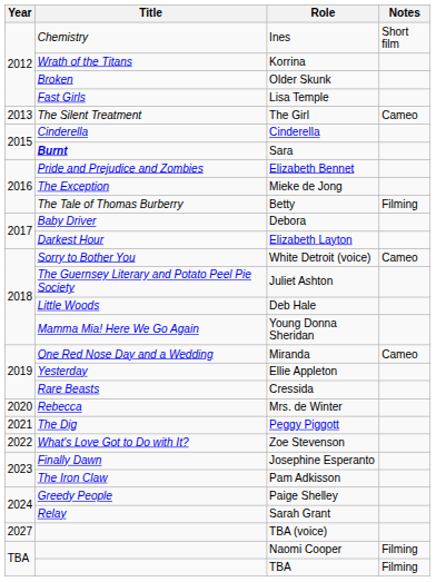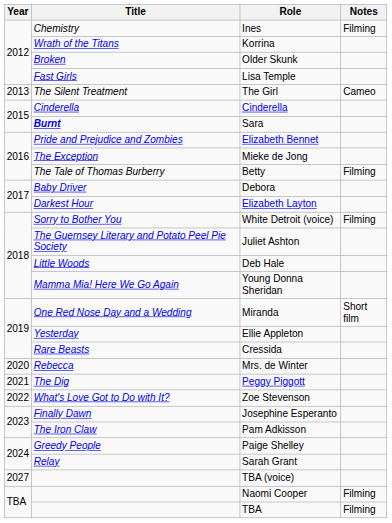 <table class="wikitable sortable">
 <tr>
 <th>Year</th>
 <th>Title</th>
 <th>Role</th>
 <th class="unsortable">Notes</th>
 </tr>
 <tr>
 <td rowspan=4>2012</td>
 <td><em>Chemistry</em></td>
 <td>Ines</td>
-<td>Short film</td>
+<td>Filming</td>
 </tr>
 <tr>
 <td><em><a href='#'>Wrath of the Titans</a></em></td>
 <td>Korrina</td>
 <td></td>
 </tr>
 <tr>
 <td><em><a href='#'>Broken</a></em></td>
 <td>Older Skunk</td>
 <td></td>
 </tr>
 <tr>
 <td><em><a href='#'>Fast Girls</a></em></td>
 <td>Lisa Temple</td>
 <td></td>
 </tr>
 <tr>
 <td>2013</td>
 <td><em>The Silent Treatment</em></td>
 <td>The Girl</td>
 <td>Cameo</td>
 </tr>
 <tr>
 <td rowspan=2>2015</td>
 <td><em><a href='#'>Cinderella</a></em></td>
 <td><a href='#'>Cinderella</a></td>
 <td></td>
 </tr>
 <tr>
 <td><strong><em><a href='#'>Burnt</a></em></strong></td>
 <td>Sara</td>
 <td></td>
 </tr>
 <tr>
 <td rowspan=3>2016</td>
 <td><em><a href='#'>Pride and Prejudice and Zombies</a></em></td>
 <td><a href='#'>Elizabeth Bennet</a></td>
 <td></td>
 </tr>
 <tr>
 <td><em><a href='#'>The Exception</a></em></td>
 <td>Mieke de Jong</td>
 <td></td>
 </tr>
 <tr>
 <td><em>The Tale of Thomas Burberry</em></td>
 <td>Betty</td>
 <td>Filming</td>
 </tr>
 <tr>
 <td rowspan=2>2017</td>
 <td><em><a href='#'>Baby Driver</a></em></td>
 <td>Debora</td>
 <td></td>
 </tr>
 <tr>
 <td><em><a href='#'>Darkest Hour</a></em></td>
 <td><a href='#'>Elizabeth Layton</a></td>
 <td></td>
 </tr>
 <tr>
 <td rowspan=4>2018</td>
 <td><em><a href='#'>Sorry to Bother You</a></em></td>
 <td>White Detroit (voice)</td>
-<td>Cameo</td>
+<td>Filming</td>
 </tr>
 <tr>
 <td><em><a href='#'>The Guernsey Literary and Potato Peel Pie Society</a></em></td>
 <td>Juliet Ashton</td>
 <td></td>
 </tr>
 <tr>
 <td><em><a href='#'>Little Woods</a></em></td>
 <td>Deb Hale</td>
 <td></td>
 </tr>
 <tr>
 <td><em><a href='#'>Mamma Mia! Here We Go Again</a></em></td>
 <td>Young Donna Sheridan</td>
 <td></td>
 </tr>
 <tr>
 <td rowspan=3>2019</td>
 <td><em><a href='#'>One Red Nose Day and a Wedding</a></em></td>
 <td>Miranda</td>
-<td>Cameo</td>
+<td>Short film</td>
 </tr>
 <tr>
 <td><em><a href='#'>Yesterday</a></em></td>
 <td>Ellie Appleton</td>
 <td></td>
 </tr>
 <tr>
 <td><em><a href='#'>Rare Beasts</a></em></td>
 <td>Cressida</td>
 <td></td>
 </tr>
 <tr>
 <td>2020</td>
 <td><em><a href='#'>Rebecca</a></em></td>
 <td>Mrs. de Winter</td>
 <td></td>
 </tr>
 <tr>
 <td>2021</td>
 <td><em><a href='#'>The Dig</a></em></td>
 <td><a href='#'>Peggy Piggott</a></td>
 <td></td>
 </tr>
 <tr>
 <td>2022</td>
 <td><em><a href='#'>What's Love Got to Do with It?</a></em></td>
 <td>Zoe Stevenson</td>
 <td></td>
 </tr>
 <tr>
 <td rowspan="2">2023</td>
 <td><em><a href='#'>Finally Dawn</a></em></td>
 <td>Josephine Esperanto</td>
 <td></td>
 </tr>
 <tr>
 <td><em><a href='#'>The Iron Claw</a></em></td>
 <td>Pam Adkisson</td>
 <td></td>
 </tr>
 <tr>
 <td rowspan="2">2024</td>
 <td><em><a href='#'>Greedy People</a></em></td>
 <td>Paige Shelley</td>
 <td></td>
 </tr>
 <tr>
 <td><em><a href='#'>Relay</a></em></td>
 <td>Sarah Grant</td>
 <td></td>
 </tr>
 <tr>
 <td>2027</td>
 <td></td>
 <td>TBA (voice)</td>
 <td></td>
 </tr>
 <tr>
 <td rowspan="2">TBA</td>
 <td></td>
 <td>Naomi Cooper</td>
 <td>Filming</td>
 </tr>
 <tr>
 <td></td>
 <td>TBA</td>
 <td>Filming</td>
 </tr>
 </table>
